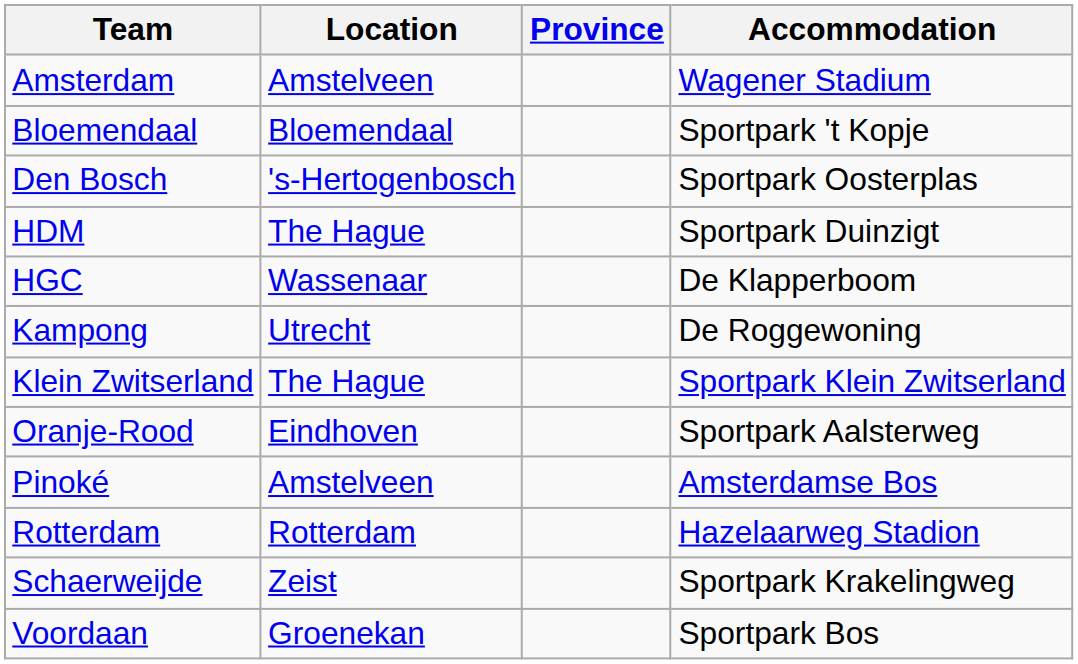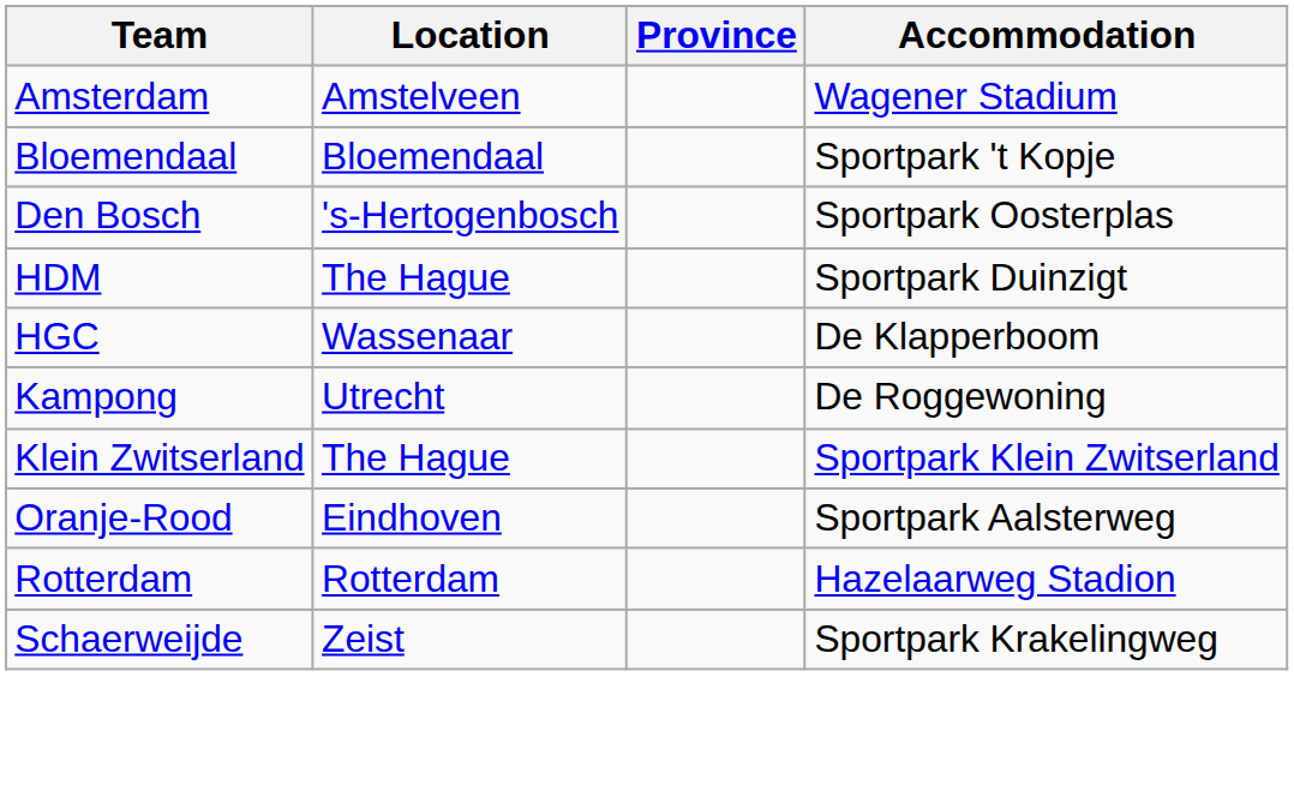 <table class="wikitable sortable">
 <tr>
 <th>Team</th>
 <th>Location</th>
 <th><a href='#'>Province</a></th>
 <th>Accommodation</th>
 </tr>
 <tr>
 <td><a href='#'>Amsterdam</a></td>
 <td><a href='#'>Amstelveen</a></td>
 <td></td>
 <td><a href='#'>Wagener Stadium</a></td>
 </tr>
 <tr>
 <td><a href='#'>Bloemendaal</a></td>
 <td><a href='#'>Bloemendaal</a></td>
 <td></td>
 <td>Sportpark 't Kopje</td>
 </tr>
 <tr>
 <td><a href='#'>Den Bosch</a></td>
 <td><a href='#'>'s-Hertogenbosch</a></td>
 <td></td>
 <td>Sportpark Oosterplas</td>
 </tr>
 <tr>
 <td><a href='#'>HDM</a></td>
 <td><a href='#'>The Hague</a></td>
 <td></td>
 <td>Sportpark Duinzigt</td>
 </tr>
 <tr>
 <td><a href='#'>HGC</a></td>
 <td><a href='#'>Wassenaar</a></td>
 <td></td>
 <td>De Klapperboom</td>
 </tr>
 <tr>
 <td><a href='#'>Kampong</a></td>
 <td><a href='#'>Utrecht</a></td>
 <td></td>
 <td>De Roggewoning</td>
 </tr>
 <tr>
 <td><a href='#'>Klein Zwitserland</a></td>
 <td><a href='#'>The Hague</a></td>
 <td></td>
 <td><a href='#'>Sportpark Klein Zwitserland</a></td>
 </tr>
 <tr>
 <td><a href='#'>Oranje-Rood</a></td>
 <td><a href='#'>Eindhoven</a></td>
 <td></td>
 <td>Sportpark Aalsterweg</td>
 </tr>
 <tr>
-<td><a href='#'>Pinoké</a></td>
-<td><a href='#'>Amstelveen</a></td>
-<td></td>
-<td><a href='#'>Amsterdamse Bos</a></td>
-</tr>
-<tr>
 <td><a href='#'>Rotterdam</a></td>
 <td><a href='#'>Rotterdam</a></td>
 <td></td>
 <td><a href='#'>Hazelaarweg Stadion</a></td>
 </tr>
 <tr>
 <td><a href='#'>Schaerweijde</a></td>
 <td><a href='#'>Zeist</a></td>
 <td></td>
 <td>Sportpark Krakelingweg</td>
 </tr>
-<tr>
-<td><a href='#'>Voordaan</a></td>
-<td><a href='#'>Groenekan</a></td>
-<td></td>
-<td>Sportpark Bos</td>
-</tr>
 </table>
